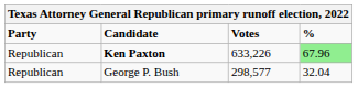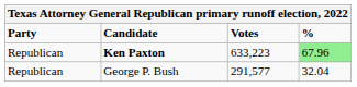 <table class="wikitable">
 <tr>
 <th colspan="4">Texas Attorney General Republican primary runoff election, 2022</th>
 </tr>
 <tr>
 <td><strong>Party</strong></td>
 <td><strong>Candidate</strong></td>
 <td><strong>Votes</strong></td>
 <td><strong>%</strong></td>
 </tr>
 <tr>
 <td>Republican</td>
 <td><strong>Ken Paxton</strong></td>
-<td>633,226</td>
+<td>633,223</td>
 <td style="background: lightgreen;">67.96</td>
 </tr>
 <tr>
 <td>Republican</td>
 <td>George P. Bush</td>
-<td>298,577</td>
+<td>291,577</td>
 <td>32.04</td>
 </tr>
 </table>
